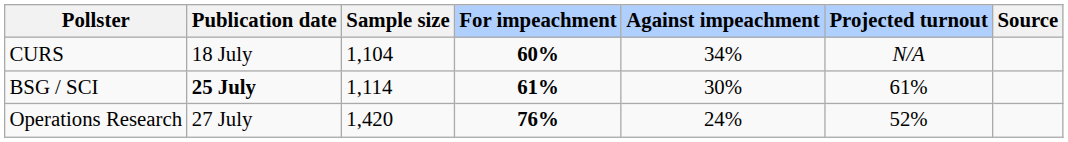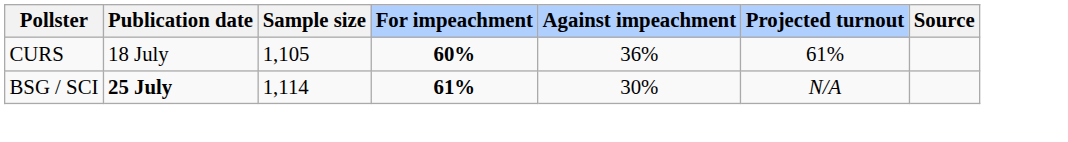 <table class="wikitable sortable">
 <tr style="background:#efefef;">
 <th>Pollster</th>
 <th>Publication date</th>
 <th>Sample size</th>
 <th style="background:#afcfff;">For impeachment</th>
 <th style="background:#afcfff;">Against impeachment</th>
 <th style="background:#afcfff;">Projected turnout</th>
 <th>Source</th>
 </tr>
 <tr>
 <td>CURS</td>
 <td>18 July</td>
-<td>1,104</td>
+<td>1,105</td>
 <td align=center><strong>60%</strong></td>
-<td align=center>34%</td>
-<td align=center><em>N/A</em></td>
+<td align=center>36%</td>
+<td align=center>61%</td>
 <td align=left></td>
 </tr>
 <tr>
 <td>BSG / SCI</td>
 <td><strong>25 July</strong></td>
 <td>1,114</td>
 <td align=center><strong>61%</strong></td>
 <td align=center>30%</td>
-<td align=center>61%</td>
-<td align=left></td>
-</tr>
-<tr>
-<td>Operations Research</td>
-<td>27 July</td>
-<td>1,420</td>
-<td align=center><strong>76%</strong></td>
-<td align=center>24%</td>
-<td align=center>52%</td>
+<td align=center><em>N/A</em></td>
 <td align=left></td>
 </tr>
 </table>
